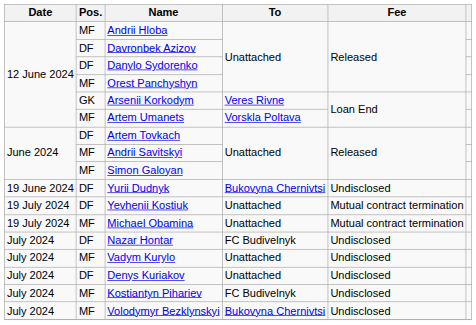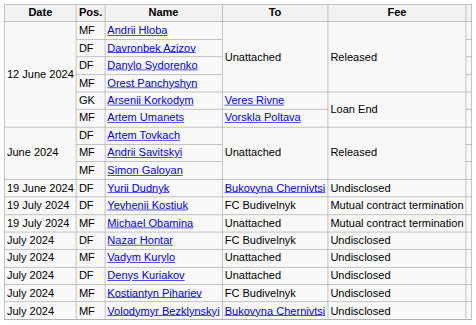 <table class="wikitable">
 <tr>
 <th>Date</th>
 <th>Pos.</th>
 <th>Name</th>
 <th>To</th>
 <th>Fee</th>
 <th></th>
 </tr>
 <tr>
 <td rowspan="6">12 June 2024</td>
 <td>MF</td>
 <td> <a href='#'>Andrii Hloba</a></td>
 <td rowspan="4">Unattached</td>
 <td rowspan="4">Released</td>
 <td></td>
 </tr>
 <tr>
 <td>DF</td>
 <td> <a href='#'>Davronbek Azizov</a></td>
 <td></td>
 </tr>
 <tr>
 <td>DF</td>
 <td> <a href='#'>Danylo Sydorenko</a></td>
 <td></td>
 </tr>
 <tr>
 <td>MF</td>
 <td> <a href='#'>Orest Panchyshyn</a></td>
 <td></td>
 </tr>
 <tr>
 <td>GK</td>
 <td> <a href='#'>Arsenii Korkodym</a></td>
 <td> <a href='#'>Veres Rivne</a></td>
 <td rowspan="2">Loan End</td>
 <td></td>
 </tr>
 <tr>
 <td>MF</td>
 <td> <a href='#'>Artem Umanets</a></td>
 <td> <a href='#'>Vorskla Poltava</a></td>
 <td></td>
 </tr>
 <tr>
 <td rowspan="3">June 2024</td>
 <td>DF</td>
 <td> <a href='#'>Artem Tovkach</a></td>
 <td rowspan="3">Unattached</td>
 <td rowspan="3">Released</td>
 <td></td>
 </tr>
 <tr>
 <td>MF</td>
 <td> <a href='#'>Andrii Savitskyi</a></td>
 <td></td>
 </tr>
 <tr>
 <td>MF</td>
 <td> <a href='#'>Simon Galoyan</a></td>
 <td></td>
 </tr>
 <tr>
 <td>19 June 2024</td>
 <td>DF</td>
 <td> <a href='#'>Yurii Dudnyk</a></td>
 <td> <a href='#'>Bukovyna Chernivtsi</a></td>
 <td>Undisclosed</td>
 <td></td>
 </tr>
 <tr>
 <td>19 July 2024</td>
 <td>DF</td>
 <td> <a href='#'>Yevhenii Kostiuk</a></td>
-<td>Unattached</td>
+<td>FC Budivelnyk</td>
 <td>Mutual contract termination</td>
 <td></td>
 </tr>
 <tr>
 <td>19 July 2024</td>
 <td>MF</td>
 <td> <a href='#'>Michael Obamina</a></td>
 <td>Unattached</td>
 <td>Mutual contract termination</td>
 <td></td>
 </tr>
 <tr>
 <td>July 2024</td>
 <td>DF</td>
 <td> <a href='#'>Nazar Hontar</a></td>
 <td>FC Budivelnyk</td>
 <td>Undisclosed</td>
 <td></td>
 </tr>
 <tr>
 <td>July 2024</td>
 <td>MF</td>
 <td> <a href='#'>Vadym Kurylo</a></td>
 <td>Unattached</td>
 <td>Undisclosed</td>
 <td></td>
 </tr>
 <tr>
 <td>July 2024</td>
 <td>DF</td>
 <td> <a href='#'>Denys Kuriakov</a></td>
 <td>Unattached</td>
 <td>Undisclosed</td>
 <td></td>
 </tr>
 <tr>
 <td>July 2024</td>
 <td>MF</td>
 <td> <a href='#'>Kostiantyn Pihariev</a></td>
 <td>FC Budivelnyk</td>
 <td>Undisclosed</td>
 <td></td>
 </tr>
 <tr>
 <td>July 2024</td>
 <td>MF</td>
 <td> <a href='#'>Volodymyr Bezklynskyi</a></td>
 <td> <a href='#'>Bukovyna Chernivtsi</a></td>
 <td>Undisclosed</td>
 <td></td>
 </tr>
 <tr>
 </tr>
 </table>
